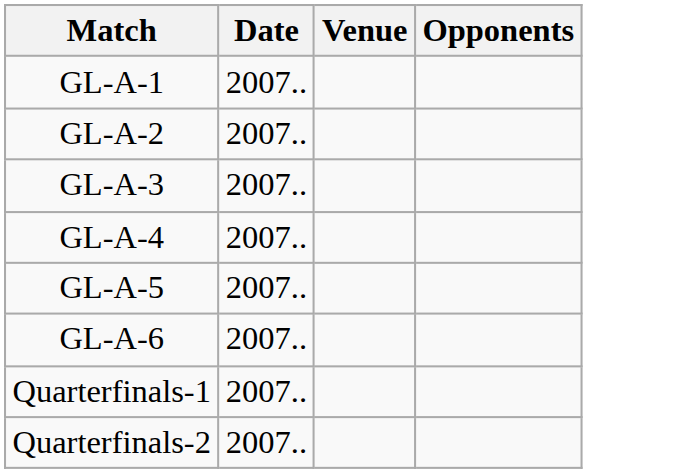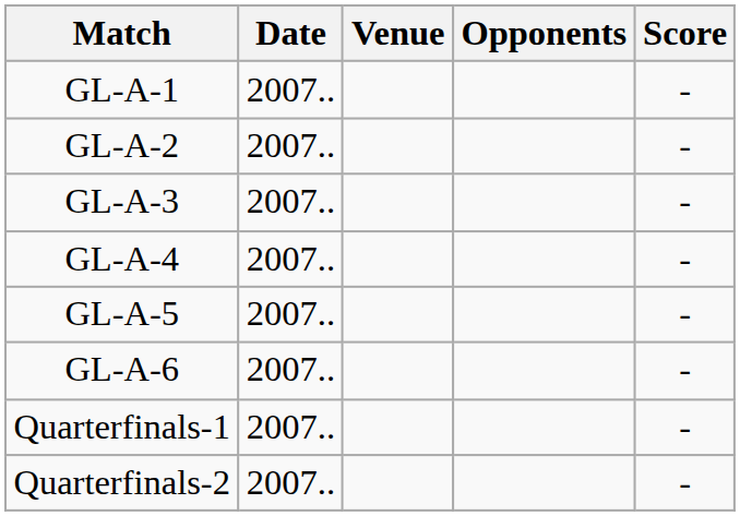 <table class="wikitable" style="text-align:center;">
 <tr>
 <th>Match</th>
 <th>Date</th>
 <th>Venue</th>
 <th>Opponents</th>
+<th>Score</th>
 </tr>
 <tr>
 <td>GL-A-1</td>
 <td>2007..</td>
 <td><a href='#'></a></td>
 <td><a href='#'></a></td>
+<td>-</td>
 </tr>
 <tr>
 <td>GL-A-2</td>
 <td>2007..</td>
 <td><a href='#'></a></td>
 <td><a href='#'></a></td>
+<td>-</td>
 </tr>
 <tr>
 <td>GL-A-3</td>
 <td>2007..</td>
 <td><a href='#'></a></td>
 <td><a href='#'></a></td>
+<td>-</td>
 </tr>
 <tr>
 <td>GL-A-4</td>
 <td>2007..</td>
 <td><a href='#'></a></td>
 <td><a href='#'></a></td>
+<td>-</td>
 </tr>
 <tr>
 <td>GL-A-5</td>
 <td>2007..</td>
 <td><a href='#'></a></td>
 <td><a href='#'></a></td>
+<td>-</td>
 </tr>
 <tr>
 <td>GL-A-6</td>
 <td>2007..</td>
 <td><a href='#'></a></td>
 <td><a href='#'></a></td>
+<td>-</td>
 </tr>
 <tr>
 <td>Quarterfinals-1</td>
 <td>2007..</td>
 <td><a href='#'></a></td>
 <td><a href='#'></a></td>
+<td>-</td>
 </tr>
 <tr>
 <td>Quarterfinals-2</td>
 <td>2007..</td>
 <td><a href='#'></a></td>
 <td><a href='#'></a></td>
+<td>-</td>
 </tr>
 </table>
